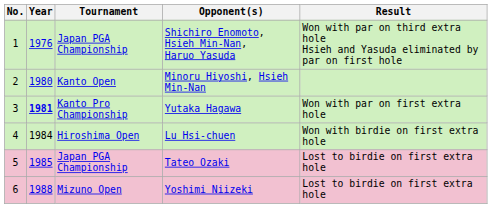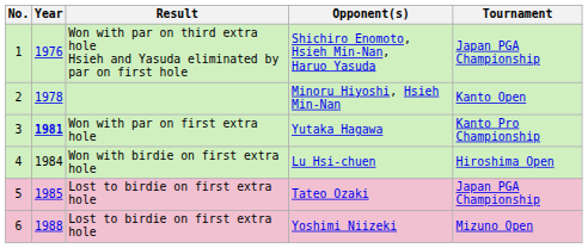 <table class="wikitable" style="font-size:95%;">
 <tr>
 <th>No.</th>
 <th>Year</th>
+<th>Result</th>
+<th>Opponent(s)</th>
 <th>Tournament</th>
-<th>Opponent(s)</th>
-<th>Result</th>
 </tr>
 <tr style="background:#D0F0C0;">
 <td align=center>1</td>
 <td><a href='#'>1976</a></td>
+<td>Won with par on third extra hole<br>Hsieh and Yasuda eliminated by par on first hole</td>
+<td> <a href='#'>Shichiro Enomoto</a>,  <a href='#'>Hsieh Min-Nan</a>,<br> <a href='#'>Haruo Yasuda</a></td>
 <td><a href='#'>Japan PGA Championship</a></td>
-<td> <a href='#'>Shichiro Enomoto</a>,  <a href='#'>Hsieh Min-Nan</a>,<br> <a href='#'>Haruo Yasuda</a></td>
-<td>Won with par on third extra hole<br>Hsieh and Yasuda eliminated by par on first hole</td>
 </tr>
 <tr style="background:#D0F0C0;">
 <td align=center>2</td>
-<td><a href='#'>1980</a></td>
+<td><a href='#'>1978</a></td>
+<td></td>
+<td> <a href='#'>Minoru Hiyoshi</a>,  <a href='#'>Hsieh Min-Nan</a></td>
 <td><a href='#'>Kanto Open</a></td>
-<td> <a href='#'>Minoru Hiyoshi</a>,  <a href='#'>Hsieh Min-Nan</a></td>
-<td></td>
 </tr>
 <tr style="background:#D0F0C0;">
 <td align=center>3</td>
 <td><strong><a href='#'>1981</a></strong></td>
+<td>Won with par on first extra hole</td>
+<td> <a href='#'>Yutaka Hagawa</a></td>
 <td><a href='#'>Kanto Pro Championship</a></td>
-<td> <a href='#'>Yutaka Hagawa</a></td>
-<td>Won with par on first extra hole</td>
 </tr>
 <tr style="background:#D0F0C0;">
 <td align=center>4</td>
 <td>1984</td>
+<td>Won with birdie on first extra hole</td>
+<td> <a href='#'>Lu Hsi-chuen</a></td>
 <td><a href='#'>Hiroshima Open</a></td>
-<td> <a href='#'>Lu Hsi-chuen</a></td>
-<td>Won with birdie on first extra hole</td>
 </tr>
 <tr style="background:#F2C1D1;">
 <td align=center>5</td>
 <td><a href='#'>1985</a></td>
+<td>Lost to birdie on first extra hole</td>
+<td> <a href='#'>Tateo Ozaki</a></td>
 <td><a href='#'>Japan PGA Championship</a></td>
-<td> <a href='#'>Tateo Ozaki</a></td>
-<td>Lost to birdie on first extra hole</td>
 </tr>
 <tr style="background:#F2C1D1;">
 <td align=center>6</td>
 <td><a href='#'>1988</a></td>
+<td>Lost to birdie on first extra hole</td>
+<td> <a href='#'>Yoshimi Niizeki</a></td>
 <td><a href='#'>Mizuno Open</a></td>
-<td> <a href='#'>Yoshimi Niizeki</a></td>
-<td>Lost to birdie on first extra hole</td>
 </tr>
 </table>
